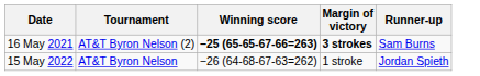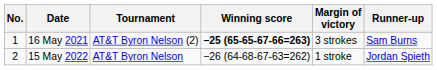 <table class="wikitable" style="font-size:95%;">
 <tr>
+<th>No.</th>
 <th>Date</th>
 <th>Tournament</th>
 <th>Winning score</th>
 <th>Margin of<br>victory</th>
 <th>Runner-up</th>
 </tr>
 <tr>
+<td align=center>1</td>
 <td align=right>16 May <a href='#'>2021</a></td>
 <td><a href='#'>AT&T Byron Nelson</a> (2)</td>
 <td><strong>−25 (65-65-67-66=263)</strong></td>
-<td><strong>3 strokes</strong></td>
+<td>3 strokes</td>
 <td> <a href='#'>Sam Burns</a></td>
 </tr>
 <tr>
+<td align=center>2</td>
 <td align=right>15 May <a href='#'>2022</a></td>
 <td><a href='#'>AT&T Byron Nelson</a></td>
 <td>−26 (64-68-67-63=262)</td>
 <td>1 stroke</td>
 <td> <a href='#'>Jordan Spieth</a></td>
 </tr>
 </table>
